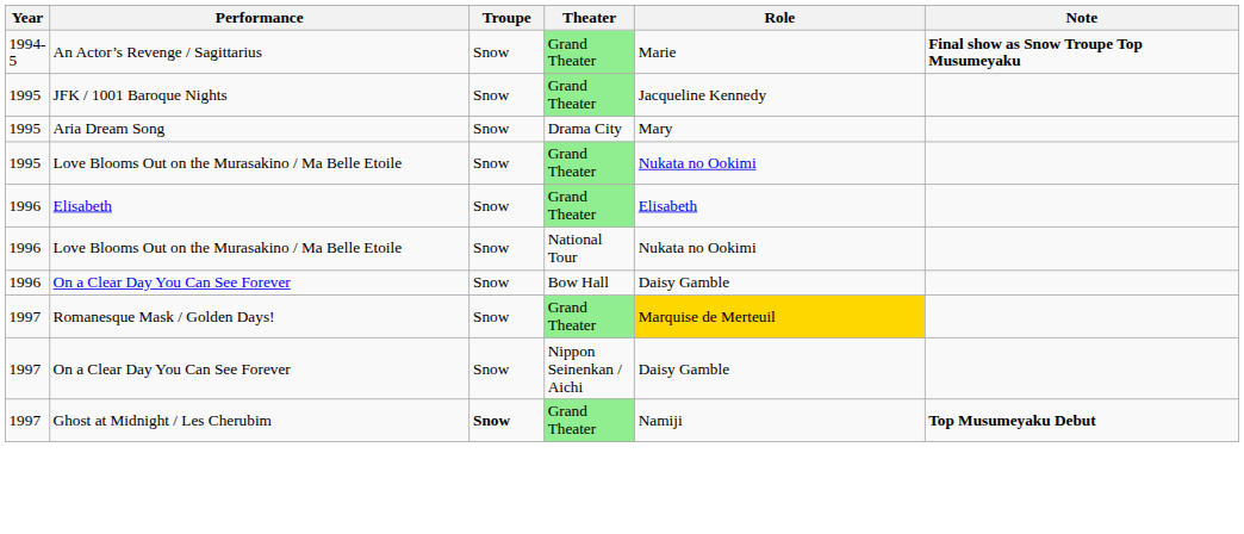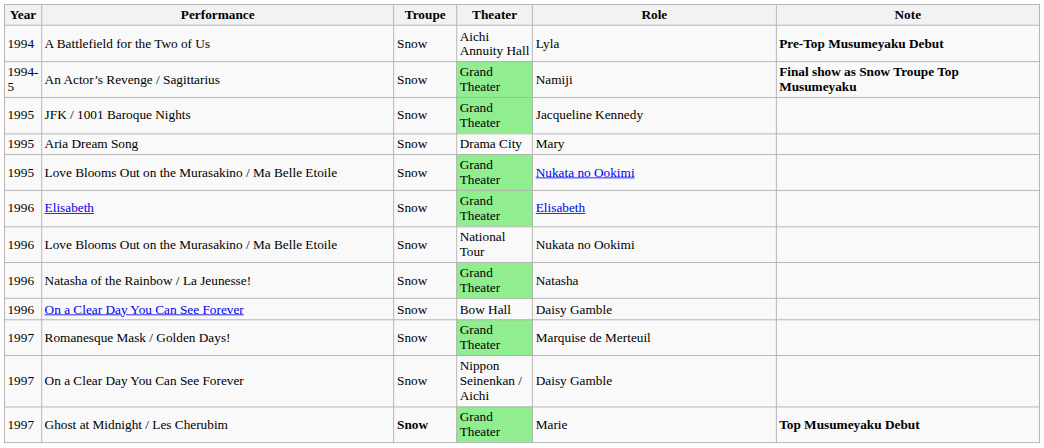 <table class="wikitable">
 <tr>
 <th !style=width:20em>Year</th>
 <th style=width:300em>Performance</th>
 <th style=width:20em>Troupe</th>
 <th style=width:20em>Theater</th>
 <th style=width:200em>Role</th>
 <th style=width:200em>Note</th>
 </tr>
 <tr>
+<td>1994</td>
+<td>A Battlefield for the Two of Us</td>
+<td>Snow</td>
+<td>Aichi Annuity Hall</td>
+<td>Lyla</td>
+<td><strong>Pre-Top Musumeyaku Debut</strong></td>
+</tr>
+<tr>
 <td>1994-5</td>
 <td>An Actor’s Revenge / Sagittarius</td>
 <td>Snow</td>
 <td style="background-color: lightgreen">Grand Theater</td>
-<td>Marie</td>
+<td>Namiji</td>
 <td><strong>Final show as Snow Troupe Top Musumeyaku</strong></td>
 </tr>
 <tr>
 <td>1995</td>
 <td>JFK / 1001 Baroque Nights</td>
 <td>Snow</td>
 <td style="background-color: lightgreen">Grand Theater</td>
 <td>Jacqueline Kennedy</td>
 <td></td>
 </tr>
 <tr>
 <td>1995</td>
 <td>Aria Dream Song</td>
 <td>Snow</td>
 <td>Drama City</td>
 <td>Mary</td>
 <td></td>
 </tr>
 <tr>
 <td>1995</td>
 <td>Love Blooms Out on the Murasakino / Ma Belle Etoile</td>
 <td>Snow</td>
 <td style="background-color: lightgreen">Grand Theater</td>
 <td><a href='#'>Nukata no Ookimi</a></td>
 <td></td>
 </tr>
 <tr>
 <td>1996</td>
 <td><a href='#'>Elisabeth</a></td>
 <td>Snow</td>
 <td style="background-color: lightgreen">Grand Theater</td>
 <td><a href='#'>Elisabeth</a></td>
 <td></td>
 </tr>
 <tr>
 <td>1996</td>
 <td>Love Blooms Out on the Murasakino / Ma Belle Etoile</td>
 <td>Snow</td>
 <td>National Tour</td>
 <td>Nukata no Ookimi</td>
 <td></td>
 </tr>
 <tr>
 <td>1996</td>
+<td>Natasha of the Rainbow / La Jeunesse!</td>
+<td>Snow</td>
+<td style="background-color: lightgreen">Grand Theater</td>
+<td>Natasha</td>
+<td></td>
+</tr>
+<tr>
+<td>1996</td>
 <td><a href='#'>On a Clear Day You Can See Forever</a></td>
 <td>Snow</td>
 <td>Bow Hall</td>
 <td>Daisy Gamble</td>
 <td></td>
 </tr>
 <tr>
 <td>1997</td>
 <td>Romanesque Mask / Golden Days!</td>
 <td>Snow</td>
 <td style="background-color: lightgreen">Grand Theater</td>
-<td style="background: gold;">Marquise de Merteuil</td>
+<td>Marquise de Merteuil</td>
 <td></td>
 </tr>
 <tr>
 <td>1997</td>
 <td>On a Clear Day You Can See Forever</td>
 <td>Snow</td>
 <td>Nippon Seinenkan / Aichi</td>
 <td>Daisy Gamble</td>
 <td></td>
 </tr>
 <tr>
 <td>1997</td>
 <td>Ghost at Midnight / Les Cherubim</td>
 <td><strong>Snow</strong></td>
 <td style="background-color: lightgreen">Grand Theater</td>
-<td>Namiji</td>
+<td>Marie</td>
 <td><strong>Top Musumeyaku Debut</strong></td>
 </tr>
 </table>
